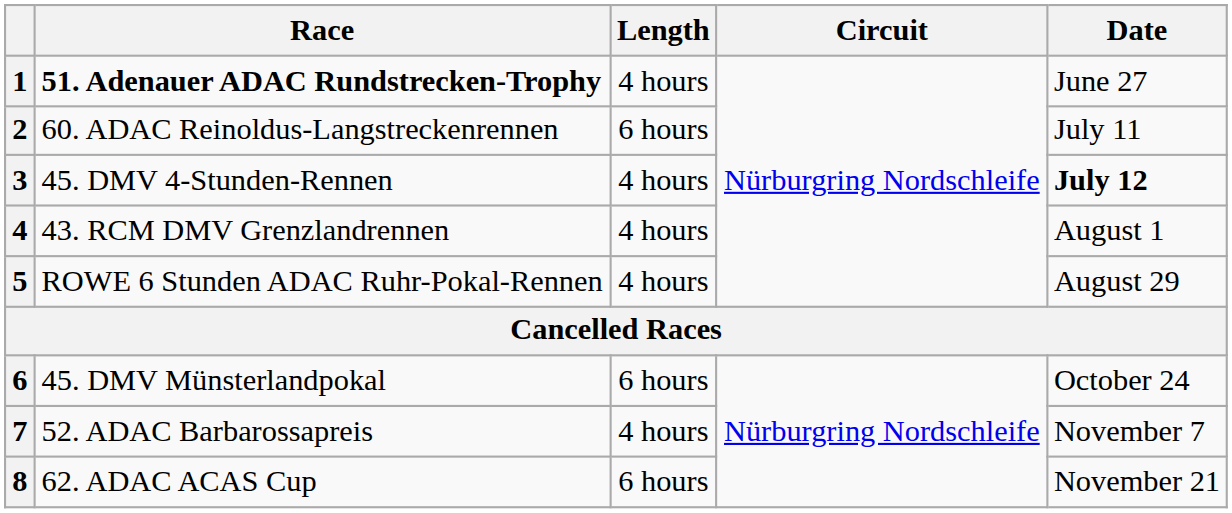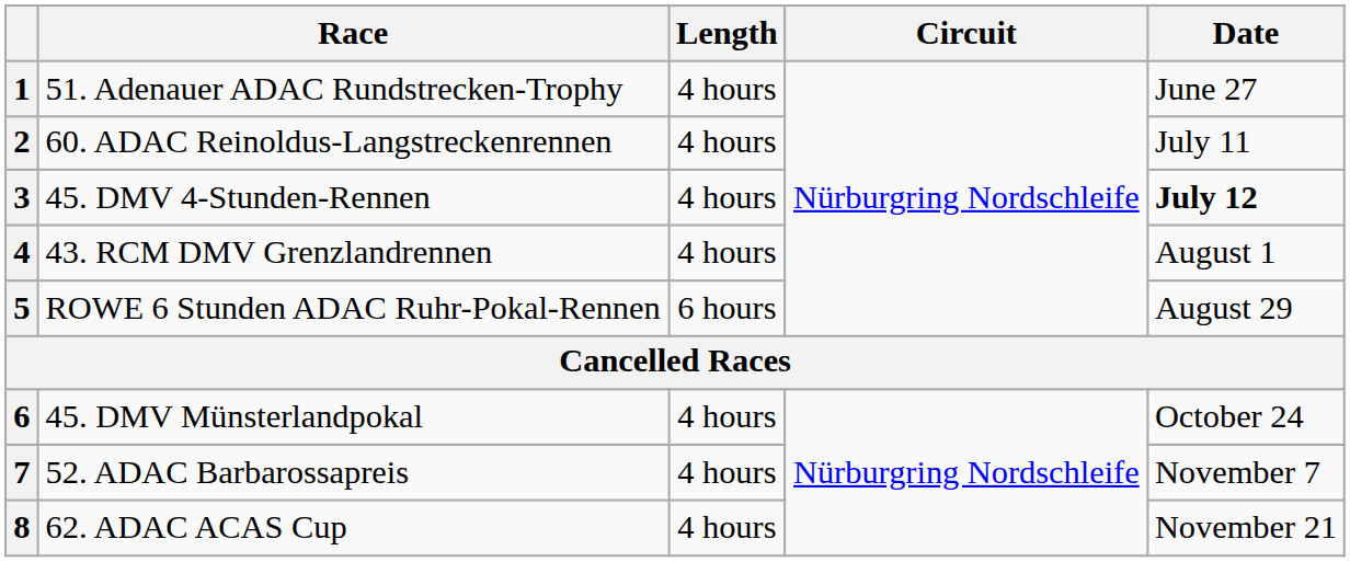 <table class="wikitable" style="font-size: 90%">
 <tr>
 <th></th>
 <th>Race</th>
 <th>Length</th>
 <th>Circuit</th>
 <th>Date</th>
 </tr>
 <tr>
 <th>1</th>
-<td><strong>51. Adenauer ADAC Rundstrecken-Trophy</strong></td>
+<td>51. Adenauer ADAC Rundstrecken-Trophy</td>
 <td align=center>4 hours</td>
 <td rowspan=5> <a href='#'>Nürburgring Nordschleife</a></td>
 <td>June 27</td>
 </tr>
 <tr>
 <th>2</th>
 <td>60. ADAC Reinoldus-Langstreckenrennen</td>
-<td align=center>6 hours</td>
+<td align=center>4 hours</td>
 <td>July 11</td>
 </tr>
 <tr>
 <th>3</th>
 <td>45. DMV 4-Stunden-Rennen</td>
 <td align=center>4 hours</td>
 <td><strong>July 12</strong></td>
 </tr>
 <tr>
 <th>4</th>
 <td>43. RCM DMV Grenzlandrennen</td>
 <td align=center>4 hours</td>
 <td>August 1</td>
 </tr>
 <tr>
 <th>5</th>
 <td>ROWE 6 Stunden ADAC Ruhr-Pokal-Rennen</td>
-<td align=center>4 hours</td>
+<td align=center>6 hours</td>
 <td>August 29</td>
 </tr>
 <tr>
 <th colspan=5>Cancelled Races</th>
 </tr>
 <tr>
 <th>6</th>
 <td>45. DMV Münsterlandpokal</td>
-<td align=center>6 hours</td>
+<td align=center>4 hours</td>
 <td rowspan=3> <a href='#'>Nürburgring Nordschleife</a></td>
 <td>October 24</td>
 </tr>
 <tr>
 <th>7</th>
 <td>52. ADAC Barbarossapreis</td>
 <td align=center>4 hours</td>
 <td>November 7</td>
 </tr>
 <tr>
 <th>8</th>
 <td>62. ADAC ACAS Cup</td>
-<td align=center>6 hours</td>
+<td align=center>4 hours</td>
 <td>November 21</td>
 </tr>
 </table>
